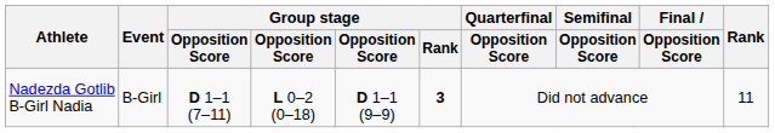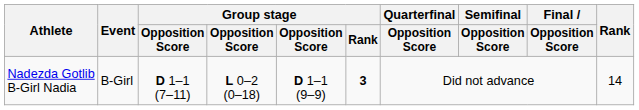 <table class=wikitable style=font-size:90%;text-align:center>
 <tr>
 <th rowspan=2>Athlete</th>
 <th rowspan=2>Event</th>
 <th colspan=4>Group stage</th>
 <th>Quarterfinal</th>
 <th>Semifinal</th>
 <th>Final / </th>
 <th rowspan=2>Rank</th>
 </tr>
 <tr style="font-size:95%">
 <th>Opposition<br>Score</th>
 <th>Opposition<br>Score</th>
 <th>Opposition<br>Score</th>
 <th>Rank</th>
 <th>Opposition<br>Score</th>
 <th>Opposition<br>Score</th>
 <th>Opposition<br>Score</th>
 </tr>
 <tr>
 <td align=left><a href='#'>Nadezda Gotlib</a><br>B-Girl Nadia</td>
 <td align=left>B-Girl</td>
 <td><br><strong>D</strong> 1–1<br>(7–11)</td>
 <td><br><strong>L</strong> 0–2<br>(0–18)</td>
 <td><br><strong>D</strong> 1–1<br>(9–9)</td>
 <td><strong>3</strong></td>
 <td colspan=3>Did not advance</td>
-<td>11</td>
+<td>14</td>
 </tr>
 </table>
